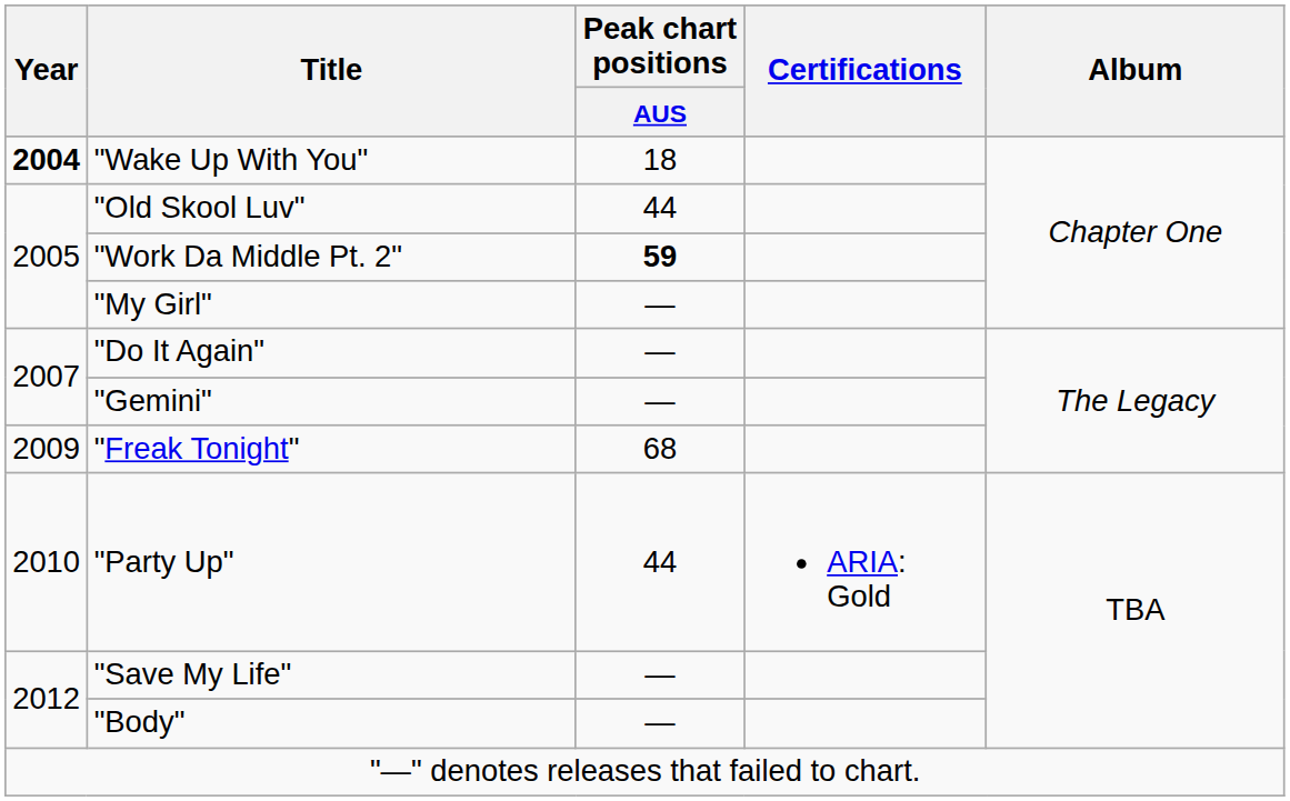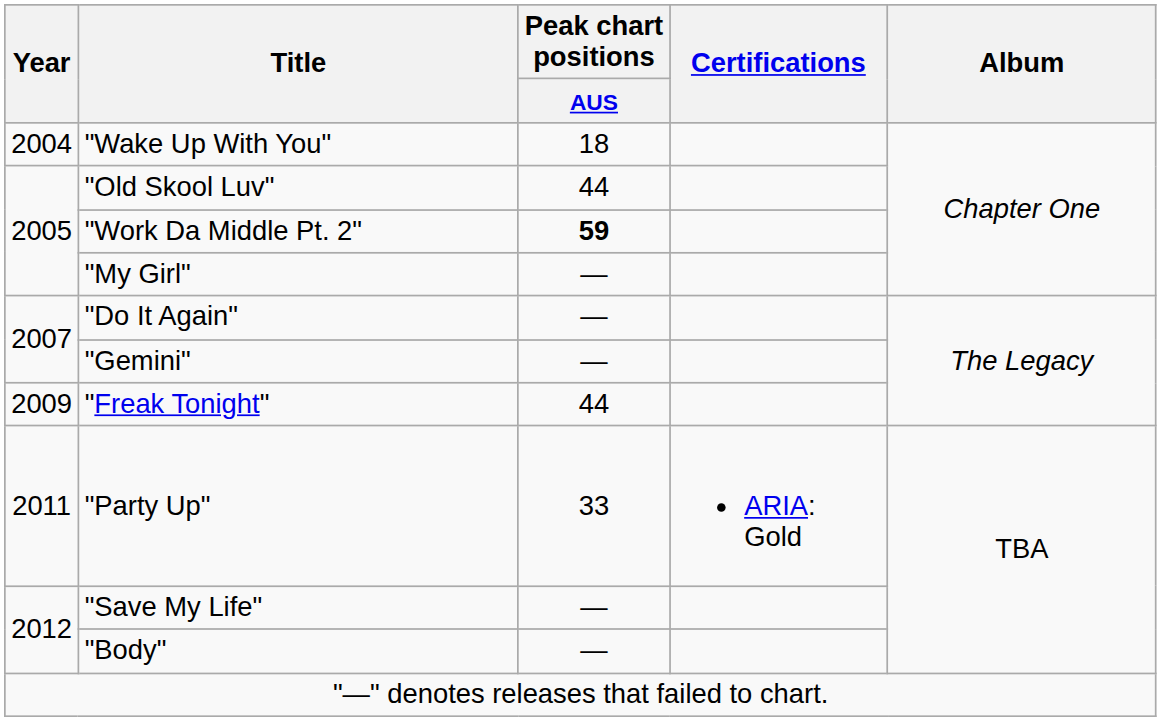 <table class="wikitable">
 <tr>
 <th align="center" rowspan=2>Year</th>
 <th align="center" width="250" rowspan=2>Title</th>
 <th align="center" colspan=1>Peak chart<br>positions</th>
 <th align="center" rowspan=2 width="120"><a href='#'>Certifications</a></th>
 <th align="center" rowspan=2 width="150">Album</th>
 </tr>
 <tr>
 <th align="center"><small><a href='#'>AUS</a><br></small></th>
 </tr>
 <tr>
-<td align="center" rowspan=1><strong>2004</strong></td>
+<td align="center" rowspan=1>2004</td>
 <td>"Wake Up With You"</td>
 <td align="center">18</td>
 <td></td>
 <td align="center" rowspan=4><em>Chapter One</em></td>
 </tr>
 <tr>
 <td align="center" rowspan=3>2005</td>
 <td>"Old Skool Luv" </td>
 <td align="center">44</td>
 <td></td>
 </tr>
 <tr>
 <td>"Work Da Middle Pt. 2" </td>
 <td align="center"><strong>59</strong></td>
 <td></td>
 </tr>
 <tr>
 <td>"My Girl"</td>
 <td align="center">—</td>
 <td></td>
 </tr>
 <tr>
 <td align="center" rowspan=2>2007</td>
 <td>"Do It Again"</td>
 <td align="center">—</td>
 <td></td>
 <td align="center" rowspan=3><em>The Legacy</em></td>
 </tr>
 <tr>
 <td>"Gemini" </td>
 <td align="center">—</td>
 <td></td>
 </tr>
 <tr>
 <td align="center">2009</td>
 <td>"<a href='#'>Freak Tonight</a>"</td>
-<td align="center">68</td>
+<td align="center">44</td>
 <td></td>
 </tr>
 <tr>
-<td align="center">2010</td>
+<td align="center">2011</td>
 <td>"Party Up"</td>
-<td align="center">44</td>
+<td align="center">33</td>
 <td><br><ul><li><a href='#'>ARIA</a>: Gold</li></ul></td>
 <td align="center" rowspan=3>TBA</td>
 </tr>
 <tr>
 <td align="center" rowspan=2>2012</td>
 <td>"Save My Life" </td>
 <td align="center">—</td>
 <td></td>
 </tr>
 <tr>
 <td>"Body" </td>
 <td align="center">—</td>
 <td></td>
 </tr>
 <tr>
 <td colspan=15 align="center">"—" denotes releases that failed to chart.</td>
 </tr>
 </table>
